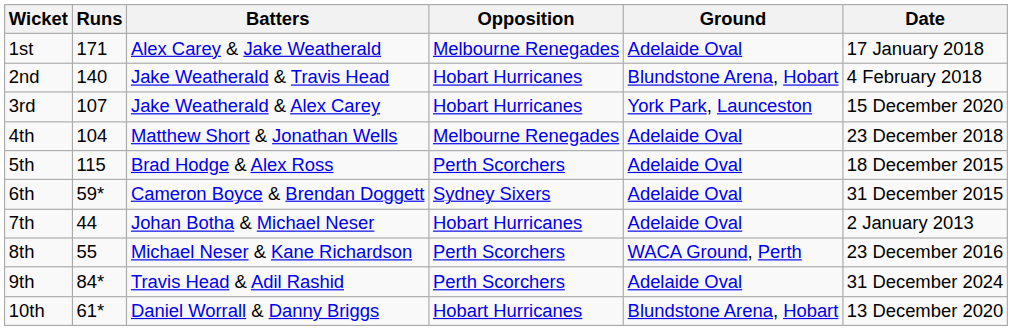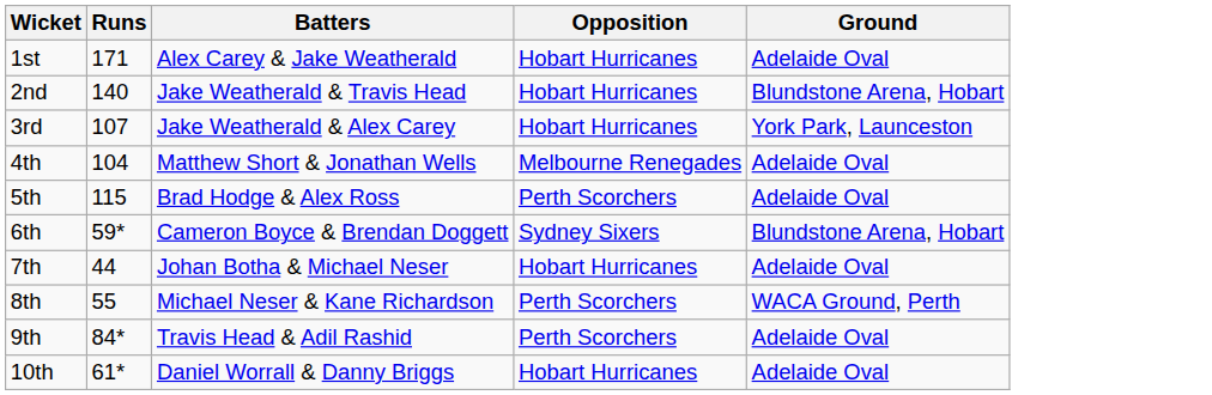 <table class="wikitable">
 <tr>
 <th>Wicket</th>
 <th>Runs</th>
 <th>Batters</th>
 <th>Opposition</th>
 <th>Ground</th>
-<th>Date</th>
 </tr>
 <tr>
 <td>1st</td>
 <td>171</td>
 <td><a href='#'>Alex Carey</a> & <a href='#'>Jake Weatherald</a></td>
-<td><a href='#'>Melbourne Renegades</a></td>
+<td><a href='#'>Hobart Hurricanes</a></td>
 <td><a href='#'>Adelaide Oval</a></td>
-<td>17 January 2018</td>
 </tr>
 <tr>
 <td>2nd</td>
 <td>140</td>
 <td><a href='#'>Jake Weatherald</a> & <a href='#'>Travis Head</a></td>
 <td><a href='#'>Hobart Hurricanes</a></td>
 <td><a href='#'>Blundstone Arena</a>, <a href='#'>Hobart</a></td>
-<td>4 February 2018</td>
 </tr>
 <tr>
 <td>3rd</td>
 <td>107</td>
 <td><a href='#'>Jake Weatherald</a> & <a href='#'>Alex Carey</a></td>
 <td><a href='#'>Hobart Hurricanes</a></td>
 <td><a href='#'>York Park</a>, <a href='#'>Launceston</a></td>
-<td>15 December 2020</td>
 </tr>
 <tr>
 <td>4th</td>
 <td>104</td>
 <td><a href='#'>Matthew Short</a> & <a href='#'>Jonathan Wells</a></td>
 <td><a href='#'>Melbourne Renegades</a></td>
 <td><a href='#'>Adelaide Oval</a></td>
-<td>23 December 2018</td>
 </tr>
 <tr>
 <td>5th</td>
 <td>115</td>
 <td><a href='#'>Brad Hodge</a> & <a href='#'>Alex Ross</a></td>
 <td><a href='#'>Perth Scorchers</a></td>
 <td><a href='#'>Adelaide Oval</a></td>
-<td>18 December 2015</td>
 </tr>
 <tr>
 <td>6th</td>
 <td>59*</td>
 <td><a href='#'>Cameron Boyce</a> & <a href='#'>Brendan Doggett</a></td>
 <td><a href='#'>Sydney Sixers</a></td>
-<td><a href='#'>Adelaide Oval</a></td>
-<td>31 December 2015</td>
+<td><a href='#'>Blundstone Arena</a>, <a href='#'>Hobart</a></td>
 </tr>
 <tr>
 <td>7th</td>
 <td>44</td>
 <td><a href='#'>Johan Botha</a> & <a href='#'>Michael Neser</a></td>
 <td><a href='#'>Hobart Hurricanes</a></td>
 <td><a href='#'>Adelaide Oval</a></td>
-<td>2 January 2013</td>
 </tr>
 <tr>
 <td>8th</td>
 <td>55</td>
 <td><a href='#'>Michael Neser</a> & <a href='#'>Kane Richardson</a></td>
 <td><a href='#'>Perth Scorchers</a></td>
 <td><a href='#'>WACA Ground</a>, <a href='#'>Perth</a></td>
-<td>23 December 2016</td>
 </tr>
 <tr>
 <td>9th</td>
 <td>84*</td>
 <td><a href='#'>Travis Head</a> & <a href='#'>Adil Rashid</a></td>
 <td><a href='#'>Perth Scorchers</a></td>
 <td><a href='#'>Adelaide Oval</a></td>
-<td>31 December 2024</td>
 </tr>
 <tr>
 <td>10th</td>
 <td>61*</td>
 <td><a href='#'>Daniel Worrall</a> & <a href='#'>Danny Briggs</a></td>
 <td><a href='#'>Hobart Hurricanes</a></td>
-<td><a href='#'>Blundstone Arena</a>, <a href='#'>Hobart</a></td>
-<td>13 December 2020</td>
+<td><a href='#'>Adelaide Oval</a></td>
 </tr>
 </table>
